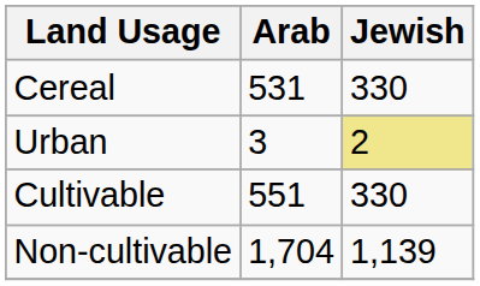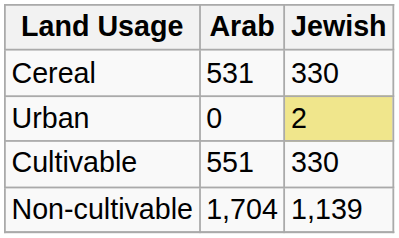 <table class="wikitable">
 <tr>
 <th>Land Usage</th>
 <th>Arab</th>
 <th>Jewish</th>
 </tr>
 <tr>
 <td>Cereal</td>
 <td>531</td>
 <td>330</td>
 </tr>
 <tr>
 <td>Urban</td>
-<td>3</td>
+<td>0</td>
 <td style="background: khaki;">2</td>
 </tr>
 <tr>
 <td>Cultivable</td>
 <td>551</td>
 <td>330</td>
 </tr>
 <tr>
 <td>Non-cultivable</td>
 <td>1,704</td>
 <td>1,139</td>
 </tr>
 <tr>
 </tr>
 </table>
